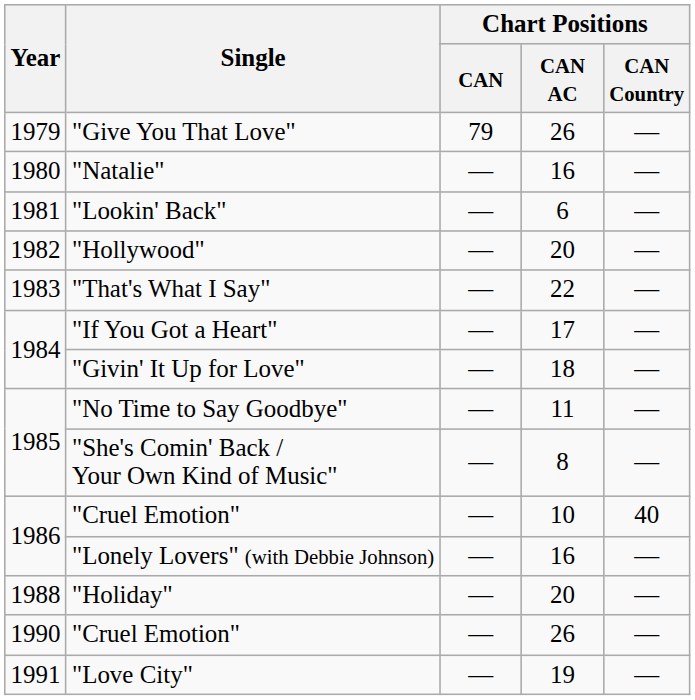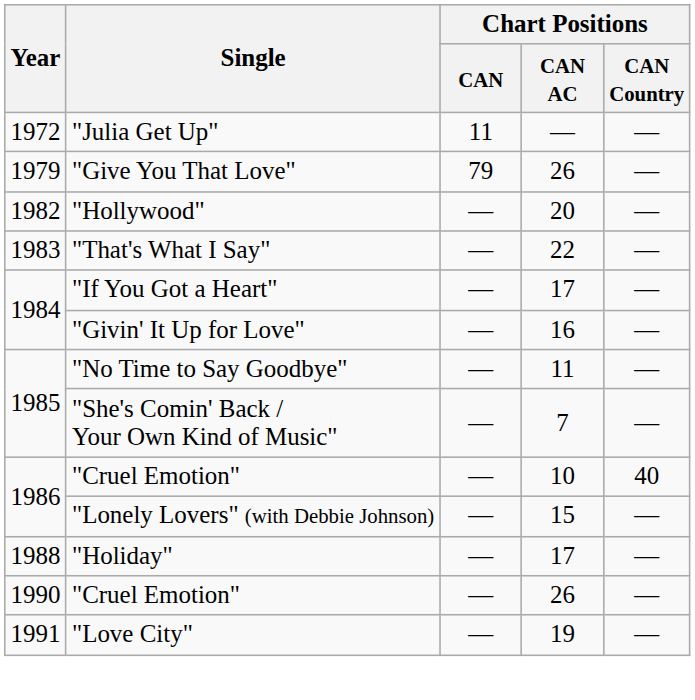 <table class="wikitable">
 <tr>
 <th rowspan="2">Year</th>
 <th rowspan="2">Single</th>
 <th colspan="3">Chart Positions</th>
 </tr>
 <tr>
 <th style="width:45px;"><small>CAN</small></th>
 <th style="width:45px;"><small>CAN AC</small></th>
 <th style="width:45px;"><small>CAN Country</small></th>
 </tr>
 <tr>
+<td>1972</td>
+<td>"Julia Get Up"</td>
+<td style="text-align:center;">11</td>
+<td style="text-align:center;">—</td>
+<td style="text-align:center;">—</td>
+</tr>
+<tr>
 <td>1979</td>
 <td>"Give You That Love"</td>
 <td style="text-align:center;">79</td>
 <td style="text-align:center;">26</td>
-<td style="text-align:center;">—</td>
-</tr>
-<tr>
-<td>1980</td>
-<td>"Natalie"</td>
-<td style="text-align:center;">—</td>
-<td style="text-align:center;">16</td>
-<td style="text-align:center;">—</td>
-</tr>
-<tr>
-<td>1981</td>
-<td>"Lookin' Back"</td>
-<td style="text-align:center;">—</td>
-<td style="text-align:center;">6</td>
 <td style="text-align:center;">—</td>
 </tr>
 <tr>
 <td>1982</td>
 <td>"Hollywood"</td>
 <td style="text-align:center;">—</td>
 <td style="text-align:center;">20</td>
 <td style="text-align:center;">—</td>
 </tr>
 <tr>
 <td>1983</td>
 <td>"That's What I Say"</td>
 <td style="text-align:center;">—</td>
 <td style="text-align:center;">22</td>
 <td style="text-align:center;">—</td>
 </tr>
 <tr>
 <td rowspan="2">1984</td>
 <td>"If You Got a Heart"</td>
 <td style="text-align:center;">—</td>
 <td style="text-align:center;">17</td>
 <td style="text-align:center;">—</td>
 </tr>
 <tr>
 <td>"Givin' It Up for Love"</td>
 <td style="text-align:center;">—</td>
-<td style="text-align:center;">18</td>
+<td style="text-align:center;">16</td>
 <td style="text-align:center;">—</td>
 </tr>
 <tr>
 <td rowspan="2">1985</td>
 <td>"No Time to Say Goodbye"</td>
 <td style="text-align:center;">—</td>
 <td style="text-align:center;">11</td>
 <td style="text-align:center;">—</td>
 </tr>
 <tr>
 <td>"She's Comin' Back /<br>Your Own Kind of Music"</td>
 <td style="text-align:center;">—</td>
-<td style="text-align:center;">8</td>
+<td style="text-align:center;">7</td>
 <td style="text-align:center;">—</td>
 </tr>
 <tr>
 <td rowspan="2">1986</td>
 <td>"Cruel Emotion"</td>
 <td style="text-align:center;">—</td>
 <td style="text-align:center;">10</td>
 <td style="text-align:center;">40</td>
 </tr>
 <tr>
 <td>"Lonely Lovers" <small>(with Debbie Johnson)</small></td>
 <td style="text-align:center;">—</td>
-<td style="text-align:center;">16</td>
+<td style="text-align:center;">15</td>
 <td style="text-align:center;">—</td>
 </tr>
 <tr>
 <td>1988</td>
 <td>"Holiday"</td>
 <td style="text-align:center;">—</td>
-<td style="text-align:center;">20</td>
+<td style="text-align:center;">17</td>
 <td style="text-align:center;">—</td>
 </tr>
 <tr>
 <td>1990</td>
 <td>"Cruel Emotion"</td>
 <td style="text-align:center;">—</td>
 <td style="text-align:center;">26</td>
 <td style="text-align:center;">—</td>
 </tr>
 <tr>
 <td>1991</td>
 <td>"Love City"</td>
 <td style="text-align:center;">—</td>
 <td style="text-align:center;">19</td>
 <td style="text-align:center;">—</td>
 </tr>
 </table>
